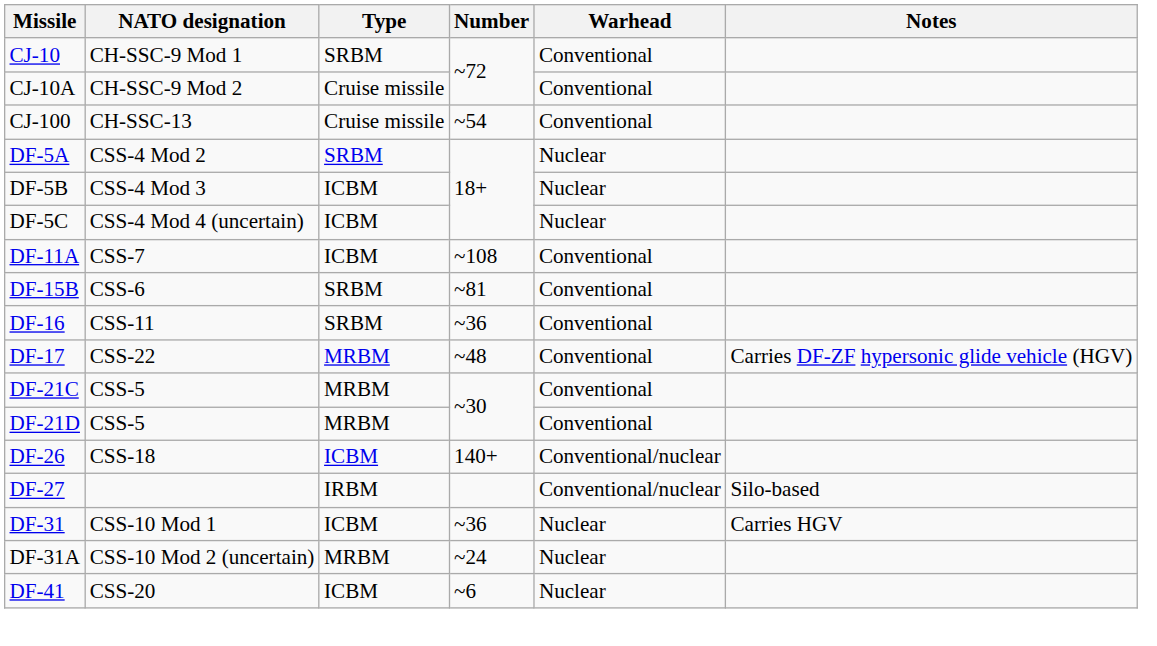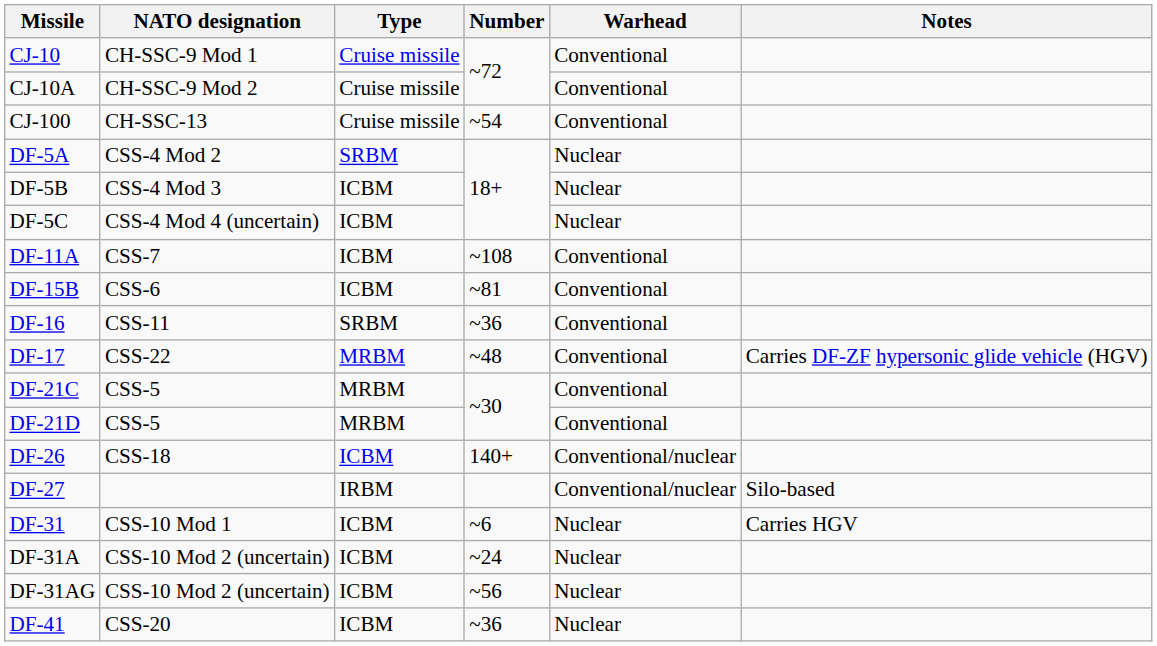 <table class="wikitable">
 <tr>
 <th>Missile</th>
 <th>NATO designation</th>
 <th>Type</th>
 <th>Number</th>
 <th>Warhead</th>
 <th>Notes</th>
 </tr>
 <tr>
 <td><a href='#'>CJ-10</a></td>
 <td>CH-SSC-9 Mod 1</td>
-<td>SRBM</td>
+<td><a href='#'>Cruise missile</a></td>
 <td rowspan="2">~72</td>
 <td>Conventional</td>
 <td></td>
 </tr>
 <tr>
 <td>CJ-10A</td>
 <td>CH-SSC-9 Mod 2</td>
 <td>Cruise missile</td>
 <td>Conventional</td>
 <td></td>
 </tr>
 <tr>
 <td>CJ-100</td>
 <td>CH-SSC-13</td>
 <td>Cruise missile</td>
 <td>~54</td>
 <td>Conventional</td>
 <td></td>
 </tr>
 <tr>
 <td><a href='#'>DF-5A</a></td>
 <td>CSS-4 Mod 2</td>
 <td><a href='#'>SRBM</a></td>
 <td rowspan="3">18+</td>
 <td>Nuclear</td>
 <td></td>
 </tr>
 <tr>
 <td>DF-5B</td>
 <td>CSS-4 Mod 3</td>
 <td>ICBM</td>
 <td>Nuclear</td>
 <td></td>
 </tr>
 <tr>
 <td>DF-5C</td>
 <td>CSS-4 Mod 4 (uncertain)</td>
 <td>ICBM</td>
 <td>Nuclear</td>
 <td></td>
 </tr>
 <tr>
 <td><a href='#'>DF-11A</a></td>
 <td>CSS-7</td>
 <td>ICBM</td>
 <td>~108</td>
 <td>Conventional</td>
 <td></td>
 </tr>
 <tr>
 <td><a href='#'>DF-15B</a></td>
 <td>CSS-6</td>
-<td>SRBM</td>
+<td>ICBM</td>
 <td>~81</td>
 <td>Conventional</td>
 <td></td>
 </tr>
 <tr>
 <td><a href='#'>DF-16</a></td>
 <td>CSS-11</td>
 <td>SRBM</td>
 <td>~36</td>
 <td>Conventional</td>
 <td></td>
 </tr>
 <tr>
 <td><a href='#'>DF-17</a></td>
 <td>CSS-22</td>
 <td><a href='#'>MRBM</a></td>
 <td>~48</td>
 <td>Conventional</td>
 <td>Carries <a href='#'>DF-ZF</a> <a href='#'>hypersonic glide vehicle</a> (HGV)</td>
 </tr>
 <tr>
 <td><a href='#'>DF-21C</a></td>
 <td>CSS-5</td>
 <td>MRBM</td>
 <td rowspan="2">~30</td>
 <td>Conventional</td>
 <td></td>
 </tr>
 <tr>
 <td><a href='#'>DF-21D</a></td>
 <td>CSS-5</td>
 <td>MRBM</td>
 <td>Conventional</td>
 <td></td>
 </tr>
 <tr>
 <td><a href='#'>DF-26</a></td>
 <td>CSS-18</td>
 <td><a href='#'>ICBM</a></td>
 <td>140+</td>
 <td>Conventional/nuclear</td>
 <td></td>
 </tr>
 <tr>
 <td><a href='#'>DF-27</a></td>
 <td></td>
 <td>IRBM</td>
 <td></td>
 <td>Conventional/nuclear</td>
 <td>Silo-based</td>
 </tr>
 <tr>
 <td><a href='#'>DF-31</a></td>
 <td>CSS-10 Mod 1</td>
 <td>ICBM</td>
-<td>~36</td>
+<td>~6</td>
 <td>Nuclear</td>
 <td>Carries HGV</td>
 </tr>
 <tr>
 <td>DF-31A</td>
 <td>CSS-10 Mod 2 (uncertain)</td>
-<td>MRBM</td>
+<td>ICBM</td>
 <td>~24</td>
+<td>Nuclear</td>
+<td></td>
+</tr>
+<tr>
+<td>DF-31AG</td>
+<td>CSS-10 Mod 2 (uncertain)</td>
+<td>ICBM</td>
+<td>~56</td>
 <td>Nuclear</td>
 <td></td>
 </tr>
 <tr>
 <td><a href='#'>DF-41</a></td>
 <td>CSS-20</td>
 <td>ICBM</td>
-<td>~6</td>
+<td>~36</td>
 <td>Nuclear</td>
 <td></td>
 </tr>
 </table>
